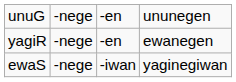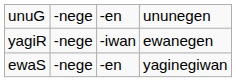 <table class="wikitable">
 <tr>
 <td>unuG</td>
 <td>-nege</td>
 <td>-en</td>
 <td>ununegen</td>
 </tr>
 <tr>
 <td>yagiR</td>
 <td>-nege</td>
-<td>-en</td>
+<td>-iwan</td>
 <td>ewanegen</td>
 </tr>
 <tr>
 <td>ewaS</td>
 <td>-nege</td>
-<td>-iwan</td>
+<td>-en</td>
 <td>yaginegiwan</td>
 </tr>
 </table>
